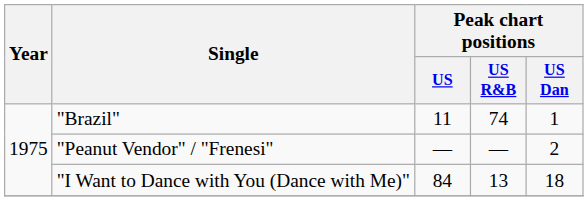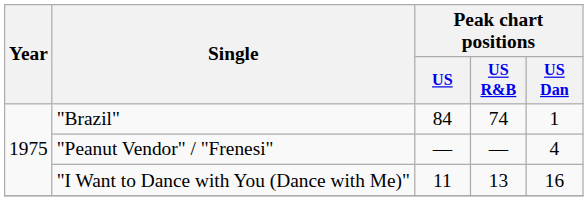 <table class="wikitable" style="text-align:center;">
 <tr>
 <th rowspan="2">Year</th>
 <th rowspan="2">Single</th>
 <th colspan="3">Peak chart positions</th>
 </tr>
 <tr style="font-size:smaller;">
 <th width="40"><a href='#'>US</a><br></th>
 <th width="40"><a href='#'>US<br>R&B</a><br></th>
 <th width="40"><a href='#'>US<br>Dan</a><br></th>
 </tr>
 <tr>
 <td rowspan="3">1975</td>
 <td align="left">"Brazil"</td>
-<td>11</td>
+<td>84</td>
 <td>74</td>
 <td>1</td>
 </tr>
 <tr>
 <td align="left">"Peanut Vendor" / "Frenesi"</td>
 <td>—</td>
 <td>—</td>
-<td>2</td>
+<td>4</td>
 </tr>
 <tr>
 <td align="left">"I Want to Dance with You (Dance with Me)"</td>
-<td>84</td>
+<td>11</td>
 <td>13</td>
-<td>18</td>
+<td>16</td>
 </tr>
 <tr>
 </tr>
 </table>
